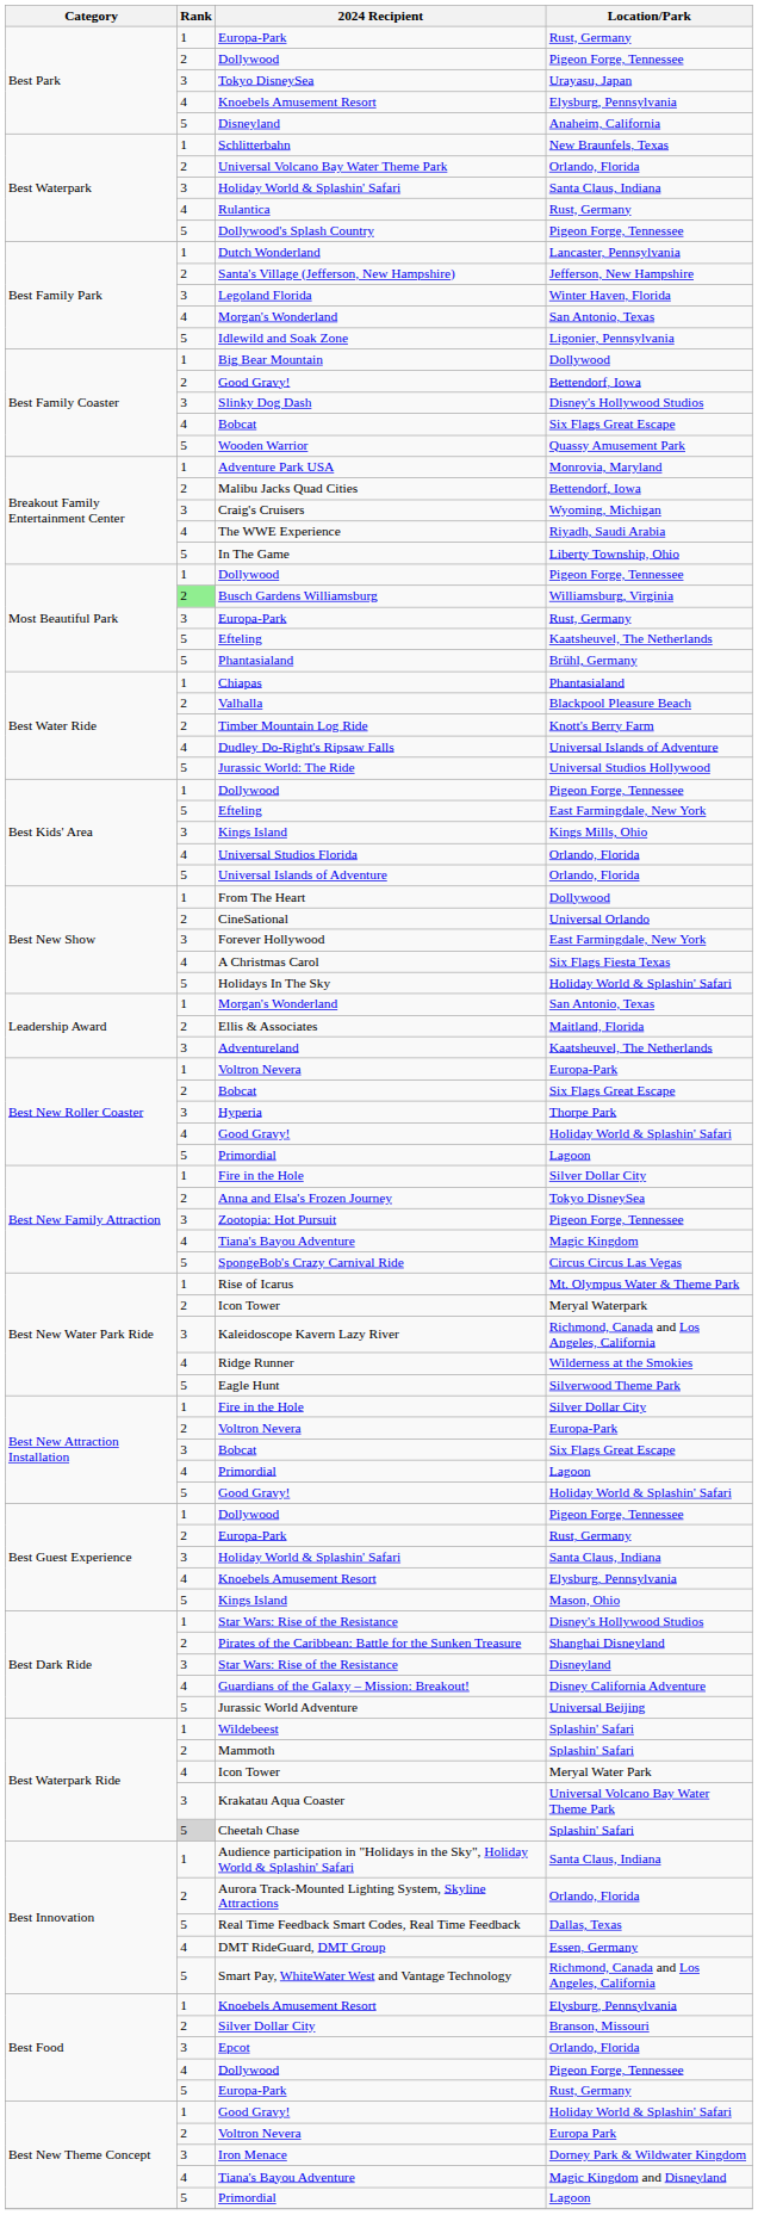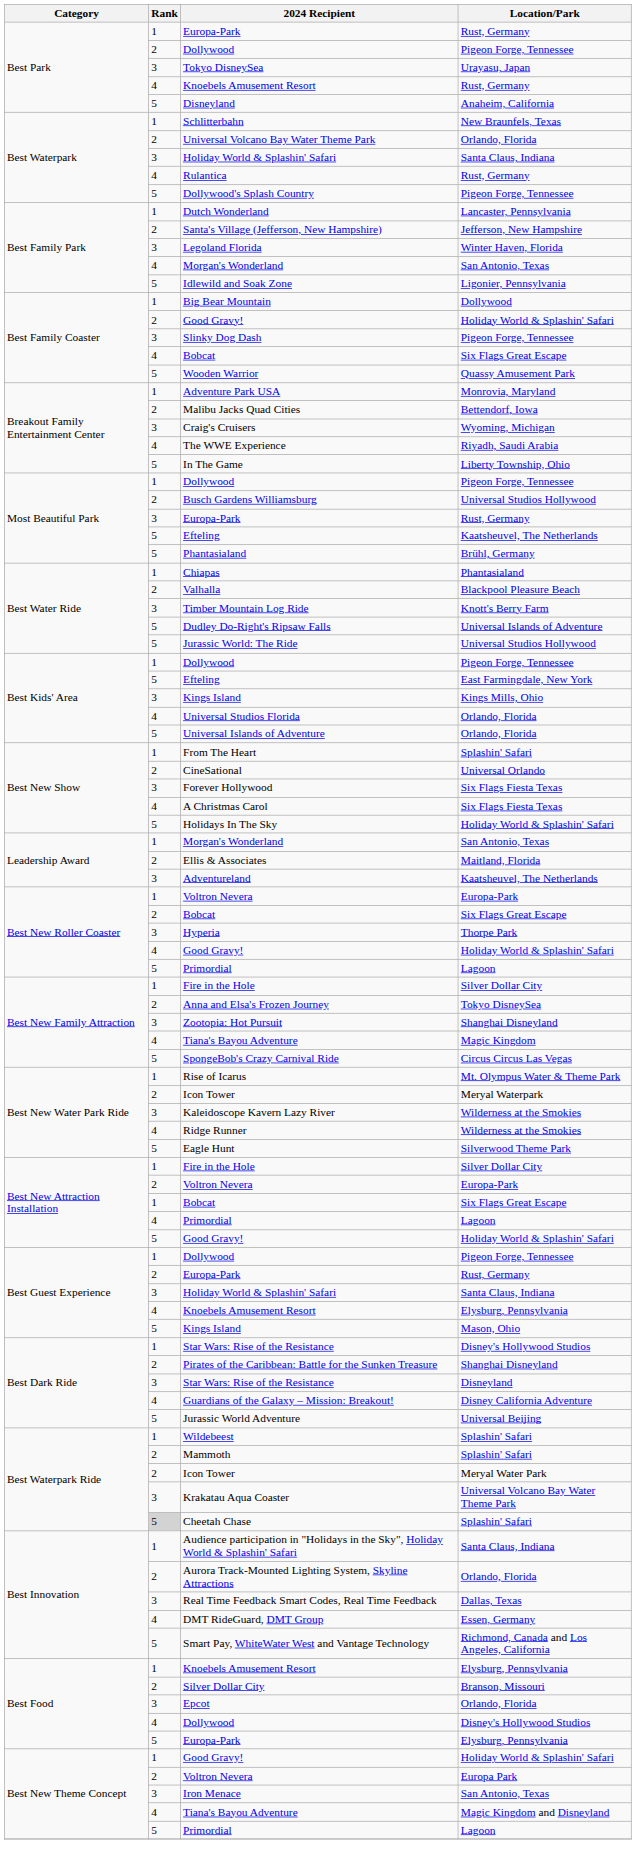 <table class="wikitable sortable" style="margin:1em auto;">
 <tr>
 <th>Category</th>
 <th>Rank</th>
 <th>2024 Recipient</th>
 <th>Location/Park</th>
 </tr>
 <tr>
 <td rowspan="5">Best Park</td>
 <td>1</td>
 <td><a href='#'>Europa-Park</a></td>
 <td><a href='#'>Rust, Germany</a></td>
 </tr>
 <tr>
 <td>2</td>
 <td><a href='#'>Dollywood</a></td>
 <td><a href='#'>Pigeon Forge, Tennessee</a></td>
 </tr>
 <tr>
 <td>3</td>
 <td><a href='#'>Tokyo DisneySea</a></td>
 <td><a href='#'>Urayasu, Japan</a></td>
 </tr>
 <tr>
 <td>4</td>
 <td><a href='#'>Knoebels Amusement Resort</a></td>
-<td><a href='#'>Elysburg, Pennsylvania</a></td>
+<td><a href='#'>Rust, Germany</a></td>
 </tr>
 <tr>
 <td>5</td>
 <td><a href='#'>Disneyland</a></td>
 <td><a href='#'>Anaheim, California</a></td>
 </tr>
 <tr>
 <td rowspan="5">Best Waterpark</td>
 <td>1</td>
 <td><a href='#'>Schlitterbahn</a></td>
 <td><a href='#'>New Braunfels, Texas</a></td>
 </tr>
 <tr>
 <td>2</td>
 <td><a href='#'>Universal Volcano Bay Water Theme Park</a></td>
 <td><a href='#'>Orlando, Florida</a></td>
 </tr>
 <tr>
 <td>3</td>
 <td><a href='#'>Holiday World & Splashin' Safari</a></td>
 <td><a href='#'>Santa Claus, Indiana</a></td>
 </tr>
 <tr>
 <td>4</td>
 <td><a href='#'>Rulantica</a></td>
 <td><a href='#'>Rust, Germany</a></td>
 </tr>
 <tr>
 <td>5</td>
 <td><a href='#'>Dollywood's Splash Country</a></td>
 <td><a href='#'>Pigeon Forge, Tennessee</a></td>
 </tr>
 <tr>
 <td rowspan="5">Best Family Park</td>
 <td>1</td>
 <td><a href='#'>Dutch Wonderland</a></td>
 <td><a href='#'>Lancaster, Pennsylvania</a></td>
 </tr>
 <tr>
 <td>2</td>
 <td><a href='#'>Santa's Village (Jefferson, New Hampshire)</a></td>
 <td><a href='#'>Jefferson, New Hampshire</a></td>
 </tr>
 <tr>
 <td>3</td>
 <td><a href='#'>Legoland Florida</a></td>
 <td><a href='#'>Winter Haven, Florida</a></td>
 </tr>
 <tr>
 <td>4</td>
 <td><a href='#'>Morgan's Wonderland</a></td>
 <td><a href='#'>San Antonio, Texas</a></td>
 </tr>
 <tr>
 <td>5</td>
 <td><a href='#'>Idlewild and Soak Zone</a></td>
 <td><a href='#'>Ligonier, Pennsylvania</a></td>
 </tr>
 <tr>
 <td rowspan="5">Best Family Coaster</td>
 <td>1</td>
 <td><a href='#'>Big Bear Mountain</a></td>
 <td><a href='#'>Dollywood</a></td>
 </tr>
 <tr>
 <td>2</td>
 <td><a href='#'>Good Gravy!</a></td>
-<td><a href='#'>Bettendorf, Iowa</a></td>
+<td><a href='#'>Holiday World & Splashin' Safari</a></td>
 </tr>
 <tr>
 <td>3</td>
 <td><a href='#'>Slinky Dog Dash</a></td>
-<td><a href='#'>Disney's Hollywood Studios</a></td>
+<td><a href='#'>Pigeon Forge, Tennessee</a></td>
 </tr>
 <tr>
 <td>4</td>
 <td><a href='#'>Bobcat</a></td>
 <td><a href='#'>Six Flags Great Escape</a></td>
 </tr>
 <tr>
 <td>5</td>
 <td><a href='#'>Wooden Warrior</a></td>
 <td><a href='#'>Quassy Amusement Park</a></td>
 </tr>
 <tr>
 <td rowspan="5">Breakout Family Entertainment Center</td>
 <td>1</td>
 <td><a href='#'>Adventure Park USA</a></td>
 <td><a href='#'>Monrovia, Maryland</a></td>
 </tr>
 <tr>
 <td>2</td>
 <td>Malibu Jacks Quad Cities</td>
 <td><a href='#'>Bettendorf, Iowa</a></td>
 </tr>
 <tr>
 <td>3</td>
 <td>Craig's Cruisers</td>
 <td><a href='#'>Wyoming, Michigan</a></td>
 </tr>
 <tr>
 <td>4</td>
 <td>The WWE Experience</td>
 <td><a href='#'>Riyadh, Saudi Arabia</a></td>
 </tr>
 <tr>
 <td>5</td>
 <td>In The Game</td>
 <td><a href='#'>Liberty Township, Ohio</a></td>
 </tr>
 <tr>
 <td rowspan="5">Most Beautiful Park</td>
 <td>1</td>
 <td><a href='#'>Dollywood</a></td>
 <td><a href='#'>Pigeon Forge, Tennessee</a></td>
 </tr>
 <tr>
-<td style="background: lightgreen;">2</td>
+<td>2</td>
 <td><a href='#'>Busch Gardens Williamsburg</a></td>
-<td><a href='#'>Williamsburg, Virginia</a></td>
+<td><a href='#'>Universal Studios Hollywood</a></td>
 </tr>
 <tr>
 <td>3</td>
 <td><a href='#'>Europa-Park</a></td>
 <td><a href='#'>Rust, Germany</a></td>
 </tr>
 <tr>
 <td>5</td>
 <td><a href='#'>Efteling</a></td>
 <td><a href='#'>Kaatsheuvel, The Netherlands</a></td>
 </tr>
 <tr>
 <td>5</td>
 <td><a href='#'>Phantasialand</a></td>
 <td><a href='#'>Brühl, Germany</a></td>
 </tr>
 <tr>
 <td rowspan="5">Best Water Ride</td>
 <td>1</td>
 <td><a href='#'>Chiapas</a></td>
 <td><a href='#'>Phantasialand</a></td>
 </tr>
 <tr>
 <td>2</td>
 <td><a href='#'>Valhalla</a></td>
 <td><a href='#'>Blackpool Pleasure Beach</a></td>
 </tr>
 <tr>
-<td>2</td>
+<td>3</td>
 <td><a href='#'>Timber Mountain Log Ride</a></td>
 <td><a href='#'>Knott's Berry Farm</a></td>
 </tr>
 <tr>
-<td>4</td>
+<td>5</td>
 <td><a href='#'>Dudley Do-Right's Ripsaw Falls</a></td>
 <td><a href='#'>Universal Islands of Adventure</a></td>
 </tr>
 <tr>
 <td>5</td>
 <td><a href='#'>Jurassic World: The Ride</a></td>
 <td><a href='#'>Universal Studios Hollywood</a></td>
 </tr>
 <tr>
 <td rowspan="5">Best Kids' Area</td>
 <td>1</td>
 <td><a href='#'>Dollywood</a></td>
 <td><a href='#'>Pigeon Forge, Tennessee</a></td>
 </tr>
 <tr>
 <td>5</td>
 <td><a href='#'>Efteling</a></td>
 <td><a href='#'>East Farmingdale, New York</a></td>
 </tr>
 <tr>
 <td>3</td>
 <td><a href='#'>Kings Island</a></td>
 <td><a href='#'>Kings Mills, Ohio</a></td>
 </tr>
 <tr>
 <td>4</td>
 <td><a href='#'>Universal Studios Florida</a></td>
 <td><a href='#'>Orlando, Florida</a></td>
 </tr>
 <tr>
 <td>5</td>
 <td><a href='#'>Universal Islands of Adventure</a></td>
 <td><a href='#'>Orlando, Florida</a></td>
 </tr>
 <tr>
 <td rowspan="5">Best New Show</td>
 <td>1</td>
 <td>From The Heart</td>
-<td><a href='#'>Dollywood</a></td>
+<td><a href='#'>Splashin' Safari</a></td>
 </tr>
 <tr>
 <td>2</td>
 <td>CineSational</td>
 <td><a href='#'>Universal Orlando</a></td>
 </tr>
 <tr>
 <td>3</td>
 <td>Forever Hollywood</td>
-<td><a href='#'>East Farmingdale, New York</a></td>
+<td><a href='#'>Six Flags Fiesta Texas</a></td>
 </tr>
 <tr>
 <td>4</td>
 <td>A Christmas Carol</td>
 <td><a href='#'>Six Flags Fiesta Texas</a></td>
 </tr>
 <tr>
 <td>5</td>
 <td>Holidays In The Sky</td>
 <td><a href='#'>Holiday World & Splashin' Safari</a></td>
 </tr>
 <tr>
 <td rowspan="3">Leadership Award</td>
 <td>1</td>
 <td><a href='#'>Morgan's Wonderland</a></td>
 <td><a href='#'>San Antonio, Texas</a></td>
 </tr>
 <tr>
 <td>2</td>
 <td>Ellis & Associates</td>
 <td><a href='#'>Maitland, Florida</a></td>
 </tr>
 <tr>
 <td>3</td>
 <td><a href='#'>Adventureland</a></td>
 <td><a href='#'>Kaatsheuvel, The Netherlands</a></td>
 </tr>
 <tr>
 <td rowspan="5"><a href='#'>Best New Roller Coaster</a></td>
 <td>1</td>
 <td><a href='#'>Voltron Nevera</a></td>
 <td><a href='#'>Europa-Park</a></td>
 </tr>
 <tr>
 <td>2</td>
 <td><a href='#'>Bobcat</a></td>
 <td><a href='#'>Six Flags Great Escape</a></td>
 </tr>
 <tr>
 <td>3</td>
 <td><a href='#'>Hyperia</a></td>
 <td><a href='#'>Thorpe Park</a></td>
 </tr>
 <tr>
 <td>4</td>
 <td><a href='#'>Good Gravy!</a></td>
 <td><a href='#'>Holiday World & Splashin' Safari</a></td>
 </tr>
 <tr>
 <td>5</td>
 <td><a href='#'>Primordial</a></td>
 <td><a href='#'>Lagoon</a></td>
 </tr>
 <tr>
 <td rowspan="5"><a href='#'>Best New Family Attraction</a></td>
 <td>1</td>
 <td><a href='#'>Fire in the Hole</a></td>
 <td><a href='#'>Silver Dollar City</a></td>
 </tr>
 <tr>
 <td>2</td>
 <td><a href='#'>Anna and Elsa's Frozen Journey</a></td>
 <td><a href='#'>Tokyo DisneySea</a></td>
 </tr>
 <tr>
 <td>3</td>
 <td><a href='#'>Zootopia: Hot Pursuit</a></td>
-<td><a href='#'>Pigeon Forge, Tennessee</a></td>
+<td><a href='#'>Shanghai Disneyland</a></td>
 </tr>
 <tr>
 <td>4</td>
 <td><a href='#'>Tiana's Bayou Adventure</a></td>
 <td><a href='#'>Magic Kingdom</a></td>
 </tr>
 <tr>
 <td>5</td>
 <td><a href='#'>SpongeBob's Crazy Carnival Ride</a></td>
 <td><a href='#'>Circus Circus Las Vegas</a></td>
 </tr>
 <tr>
 <td rowspan="5">Best New Water Park Ride</td>
 <td>1</td>
 <td>Rise of Icarus</td>
 <td><a href='#'>Mt. Olympus Water & Theme Park</a></td>
 </tr>
 <tr>
 <td>2</td>
 <td>Icon Tower</td>
 <td>Meryal Waterpark</td>
 </tr>
 <tr>
 <td>3</td>
 <td>Kaleidoscope Kavern Lazy River</td>
-<td><a href='#'>Richmond, Canada</a> and <a href='#'>Los Angeles, California</a></td>
+<td><a href='#'>Wilderness at the Smokies</a></td>
 </tr>
 <tr>
 <td>4</td>
 <td>Ridge Runner</td>
 <td><a href='#'>Wilderness at the Smokies</a></td>
 </tr>
 <tr>
 <td>5</td>
 <td>Eagle Hunt</td>
 <td><a href='#'>Silverwood Theme Park</a></td>
 </tr>
 <tr>
 <td rowspan="5"><a href='#'>Best New Attraction Installation</a></td>
 <td>1</td>
 <td><a href='#'>Fire in the Hole</a></td>
 <td><a href='#'>Silver Dollar City</a></td>
 </tr>
 <tr>
 <td>2</td>
 <td><a href='#'>Voltron Nevera</a></td>
 <td><a href='#'>Europa-Park</a></td>
 </tr>
 <tr>
-<td>3</td>
+<td>1</td>
 <td><a href='#'>Bobcat</a></td>
 <td><a href='#'>Six Flags Great Escape</a></td>
 </tr>
 <tr>
 <td>4</td>
 <td><a href='#'>Primordial</a></td>
 <td><a href='#'>Lagoon</a></td>
 </tr>
 <tr>
 <td>5</td>
 <td><a href='#'>Good Gravy!</a></td>
 <td><a href='#'>Holiday World & Splashin' Safari</a></td>
 </tr>
 <tr>
 <td rowspan="5">Best Guest Experience</td>
 <td>1</td>
 <td><a href='#'>Dollywood</a></td>
 <td><a href='#'>Pigeon Forge, Tennessee</a></td>
 </tr>
 <tr>
 <td>2</td>
 <td><a href='#'>Europa-Park</a></td>
 <td><a href='#'>Rust, Germany</a></td>
 </tr>
 <tr>
 <td>3</td>
 <td><a href='#'>Holiday World & Splashin' Safari</a></td>
 <td><a href='#'>Santa Claus, Indiana</a></td>
 </tr>
 <tr>
 <td>4</td>
 <td><a href='#'>Knoebels Amusement Resort</a></td>
 <td><a href='#'>Elysburg, Pennsylvania</a></td>
 </tr>
 <tr>
 <td>5</td>
 <td><a href='#'>Kings Island</a></td>
 <td><a href='#'>Mason, Ohio</a></td>
 </tr>
 <tr>
 <td rowspan="5">Best Dark Ride</td>
 <td>1</td>
 <td><a href='#'>Star Wars: Rise of the Resistance</a></td>
 <td><a href='#'>Disney's Hollywood Studios</a></td>
 </tr>
 <tr>
 <td>2</td>
 <td><a href='#'>Pirates of the Caribbean: Battle for the Sunken Treasure</a></td>
 <td><a href='#'>Shanghai Disneyland</a></td>
 </tr>
 <tr>
 <td>3</td>
 <td><a href='#'>Star Wars: Rise of the Resistance</a></td>
 <td><a href='#'>Disneyland</a></td>
 </tr>
 <tr>
 <td>4</td>
 <td><a href='#'>Guardians of the Galaxy – Mission: Breakout!</a></td>
 <td><a href='#'>Disney California Adventure</a></td>
 </tr>
 <tr>
 <td>5</td>
 <td>Jurassic World Adventure</td>
 <td><a href='#'>Universal Beijing</a></td>
 </tr>
 <tr>
 <td rowspan="5">Best Waterpark Ride</td>
 <td>1</td>
 <td><a href='#'>Wildebeest</a></td>
 <td><a href='#'>Splashin' Safari</a></td>
 </tr>
 <tr>
 <td>2</td>
 <td>Mammoth</td>
 <td><a href='#'>Splashin' Safari</a></td>
 </tr>
 <tr>
-<td>4</td>
+<td>2</td>
 <td>Icon Tower</td>
 <td>Meryal Water Park</td>
 </tr>
 <tr>
 <td>3</td>
 <td>Krakatau Aqua Coaster</td>
 <td><a href='#'>Universal Volcano Bay Water Theme Park</a></td>
 </tr>
 <tr>
 <td style="background: lightgrey;">5</td>
 <td>Cheetah Chase</td>
 <td><a href='#'>Splashin' Safari</a></td>
 </tr>
 <tr>
 <td rowspan="5">Best Innovation</td>
 <td>1</td>
 <td>Audience participation in "Holidays in the Sky", <a href='#'>Holiday World & Splashin' Safari</a></td>
 <td><a href='#'>Santa Claus, Indiana</a></td>
 </tr>
 <tr>
 <td>2</td>
 <td>Aurora Track-Mounted Lighting System, <a href='#'>Skyline Attractions</a></td>
 <td><a href='#'>Orlando, Florida</a></td>
 </tr>
 <tr>
-<td>5</td>
+<td>3</td>
 <td>Real Time Feedback Smart Codes, Real Time Feedback</td>
 <td><a href='#'>Dallas, Texas</a></td>
 </tr>
 <tr>
 <td>4</td>
 <td>DMT RideGuard, <a href='#'>DMT Group</a></td>
 <td><a href='#'>Essen, Germany</a></td>
 </tr>
 <tr>
 <td>5</td>
 <td>Smart Pay, <a href='#'>WhiteWater West</a> and Vantage Technology</td>
 <td><a href='#'>Richmond, Canada</a> and <a href='#'>Los Angeles, California</a></td>
 </tr>
 <tr>
 <td rowspan="5">Best Food</td>
 <td>1</td>
 <td><a href='#'>Knoebels Amusement Resort</a></td>
 <td><a href='#'>Elysburg, Pennsylvania</a></td>
 </tr>
 <tr>
 <td>2</td>
 <td><a href='#'>Silver Dollar City</a></td>
 <td><a href='#'>Branson, Missouri</a></td>
 </tr>
 <tr>
 <td>3</td>
 <td><a href='#'>Epcot</a></td>
 <td><a href='#'>Orlando, Florida</a></td>
 </tr>
 <tr>
 <td>4</td>
 <td><a href='#'>Dollywood</a></td>
-<td><a href='#'>Pigeon Forge, Tennessee</a></td>
+<td><a href='#'>Disney's Hollywood Studios</a></td>
 </tr>
 <tr>
 <td>5</td>
 <td><a href='#'>Europa-Park</a></td>
-<td><a href='#'>Rust, Germany</a></td>
+<td><a href='#'>Elysburg, Pennsylvania</a></td>
 </tr>
 <tr>
 <td rowspan="5">Best New Theme Concept</td>
 <td>1</td>
 <td><a href='#'>Good Gravy!</a></td>
 <td><a href='#'>Holiday World & Splashin' Safari</a></td>
 </tr>
 <tr>
 <td>2</td>
 <td><a href='#'>Voltron Nevera</a></td>
 <td><a href='#'>Europa Park</a></td>
 </tr>
 <tr>
 <td>3</td>
 <td><a href='#'>Iron Menace</a></td>
-<td><a href='#'>Dorney Park & Wildwater Kingdom</a></td>
+<td><a href='#'>San Antonio, Texas</a></td>
 </tr>
 <tr>
 <td>4</td>
 <td><a href='#'>Tiana's Bayou Adventure</a></td>
 <td><a href='#'>Magic Kingdom</a> and <a href='#'>Disneyland</a></td>
 </tr>
 <tr>
 <td>5</td>
 <td><a href='#'>Primordial</a></td>
 <td><a href='#'>Lagoon</a></td>
 </tr>
 <tr>
 </tr>
 </table>
